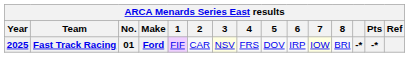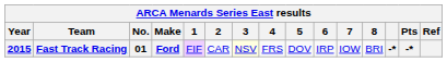 <table class="wikitable" style="text-align:center; font-size:75%">
 <tr>
 <th colspan=21><a href='#'>ARCA Menards Series East</a> results</th>
 </tr>
 <tr>
 <th>Year</th>
 <th>Team</th>
 <th>No.</th>
 <th>Make</th>
 <th>1</th>
 <th>2</th>
 <th>3</th>
 <th>4</th>
 <th>5</th>
 <th>6</th>
 <th>7</th>
 <th>8</th>
 <th></th>
 <th>Pts</th>
 <th>Ref</th>
 </tr>
 <tr>
-<th><a href='#'>2025</a></th>
+<th><a href='#'>2015</a></th>
 <th><a href='#'>Fast Track Racing</a></th>
 <th>01</th>
 <th><a href='#'>Ford</a></th>
 <td style="background:#EFCFFF;"><a href='#'>FIF</a><br></td>
 <td><a href='#'>CAR</a></td>
 <td style="background: lightyellow;"><a href='#'>NSV</a></td>
 <td><a href='#'>FRS</a></td>
 <td><a href='#'>DOV</a></td>
 <td><a href='#'>IRP</a></td>
-<td style="background: lightyellow;"><a href='#'>IOW</a></td>
+<td><a href='#'>IOW</a></td>
 <td><a href='#'>BRI</a></td>
 <th>-*</th>
 <th>-*</th>
 <th></th>
 </tr>
 </table>
